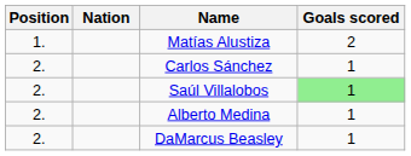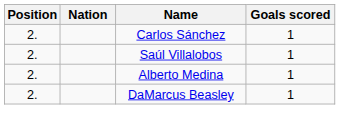 <table class="wikitable" style="font-size: 95%; text-align: center;">
 <tr>
 <th width=60>Position</th>
 <th width=60>Nation</th>
 <th width=150>Name</th>
 <th width=100>Goals scored</th>
-</tr>
-<tr>
-<td>1.</td>
-<td></td>
-<td><a href='#'>Matías Alustiza</a></td>
-<td>2</td>
 </tr>
 <tr>
 <td>2.</td>
 <td></td>
 <td><a href='#'>Carlos Sánchez</a></td>
 <td>1</td>
 </tr>
 <tr>
 <td>2.</td>
 <td></td>
 <td><a href='#'>Saúl Villalobos</a></td>
-<td style="background: lightgreen;">1</td>
+<td>1</td>
 </tr>
 <tr>
 <td>2.</td>
 <td></td>
 <td><a href='#'>Alberto Medina</a></td>
 <td>1</td>
 </tr>
 <tr>
 <td>2.</td>
 <td></td>
 <td><a href='#'>DaMarcus Beasley</a></td>
 <td>1</td>
 </tr>
 </table>
